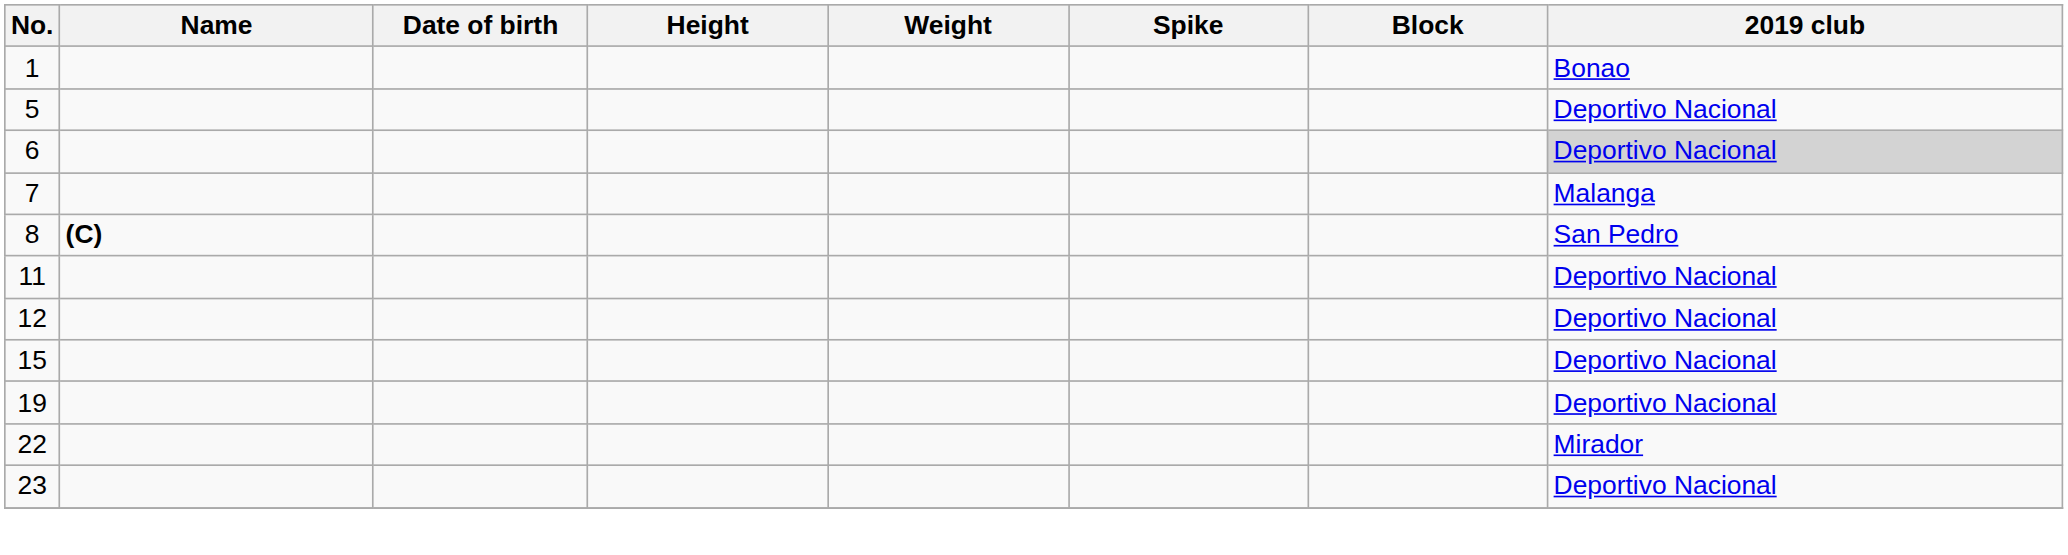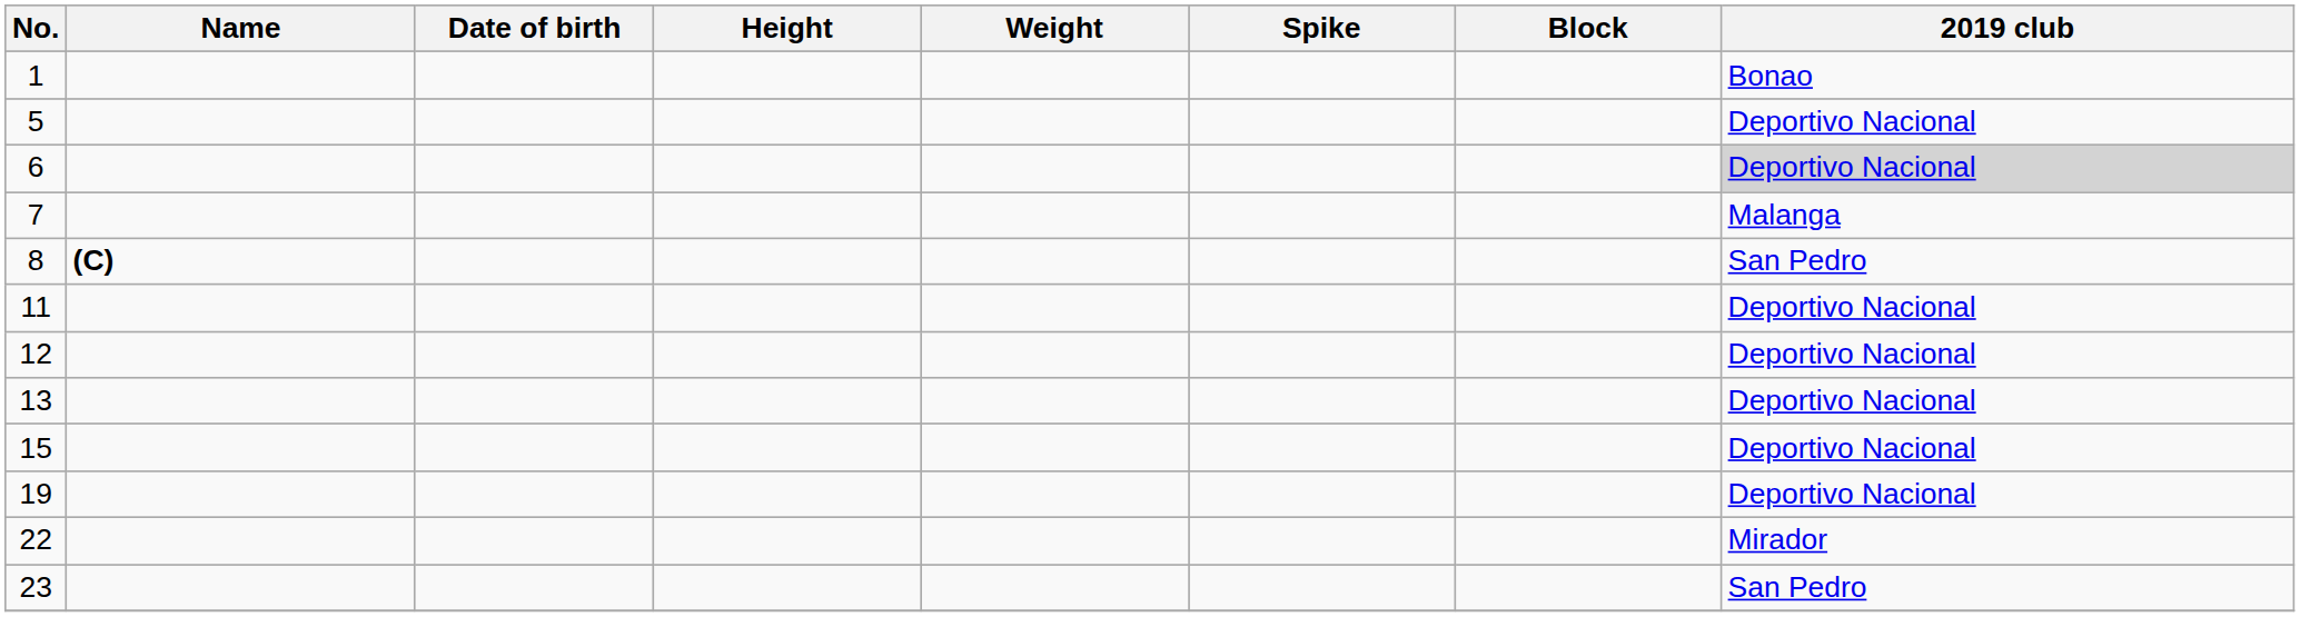 <table class="wikitable sortable" style="font-size:100%; text-align:center;">
 <tr>
 <th>No.</th>
 <th style="width:12em">Name</th>
 <th style="width:8em">Date of birth</th>
 <th style="width:9em">Height</th>
 <th style="width:9em">Weight</th>
 <th style="width:9em">Spike</th>
 <th style="width:9em">Block</th>
 <th style="width:20em">2019 club</th>
 </tr>
 <tr>
 <td>1</td>
 <td align=left></td>
 <td align=right></td>
 <td></td>
 <td></td>
 <td></td>
 <td></td>
 <td align=left> <a href='#'>Bonao</a></td>
 </tr>
 <tr>
 <td>5</td>
 <td align=left></td>
 <td align=right></td>
 <td></td>
 <td></td>
 <td></td>
 <td></td>
 <td align=left> <a href='#'>Deportivo Nacional</a></td>
 </tr>
 <tr>
 <td>6</td>
 <td align=left></td>
 <td align=right></td>
 <td></td>
 <td></td>
 <td></td>
 <td></td>
 <td align=left style="background: lightgrey;"> <a href='#'>Deportivo Nacional</a></td>
 </tr>
 <tr>
 <td>7</td>
 <td align=left></td>
 <td align=right></td>
 <td></td>
 <td></td>
 <td></td>
 <td></td>
 <td align=left> <a href='#'>Malanga</a></td>
 </tr>
 <tr>
 <td>8</td>
 <td align=left><strong> (C)</strong></td>
 <td align=right></td>
 <td></td>
 <td></td>
 <td></td>
 <td></td>
 <td align=left> <a href='#'>San Pedro</a></td>
 </tr>
 <tr>
 <td>11</td>
 <td align=left></td>
 <td align=right></td>
 <td></td>
 <td></td>
 <td></td>
 <td></td>
 <td align=left> <a href='#'>Deportivo Nacional</a></td>
 </tr>
 <tr>
 <td>12</td>
 <td align=left></td>
 <td align=right></td>
 <td></td>
 <td></td>
 <td></td>
 <td></td>
 <td align=left> <a href='#'>Deportivo Nacional</a></td>
 </tr>
 <tr>
+<td>13</td>
+<td align=left></td>
+<td align=right></td>
+<td></td>
+<td></td>
+<td></td>
+<td></td>
+<td align=left> <a href='#'>Deportivo Nacional</a></td>
+</tr>
+<tr>
 <td>15</td>
 <td align=left></td>
 <td align=right></td>
 <td></td>
 <td></td>
 <td></td>
 <td></td>
 <td align=left> <a href='#'>Deportivo Nacional</a></td>
 </tr>
 <tr>
 <td>19</td>
 <td align=left></td>
 <td align=right></td>
 <td></td>
 <td></td>
 <td></td>
 <td></td>
 <td align=left> <a href='#'>Deportivo Nacional</a></td>
 </tr>
 <tr>
 <td>22</td>
 <td align=left></td>
 <td align=right></td>
 <td></td>
 <td></td>
 <td></td>
 <td></td>
 <td align=left> <a href='#'>Mirador</a></td>
 </tr>
 <tr>
 <td>23</td>
 <td align=left></td>
 <td align=right></td>
 <td></td>
 <td></td>
 <td></td>
 <td></td>
-<td align=left> <a href='#'>Deportivo Nacional</a></td>
+<td align=left> <a href='#'>San Pedro</a></td>
 </tr>
 <tr>
 </tr>
 </table>
